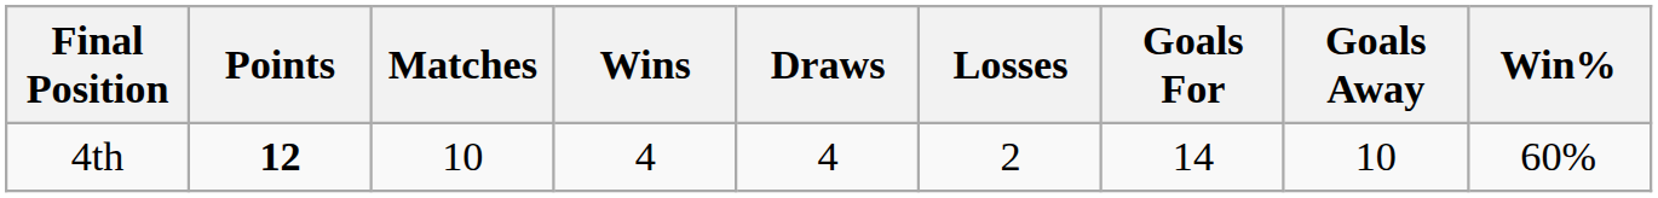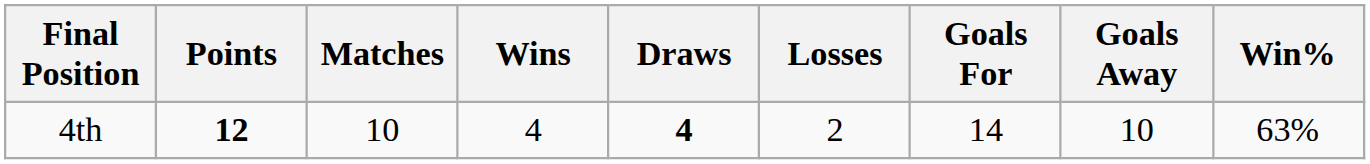 <table class="wikitable" style="font-size: 95%; text-align: center;">
 <tr>
 <th width=60>Final Position</th>
 <th width=60>Points</th>
 <th width=60>Matches</th>
 <th width=60>Wins</th>
 <th width=60>Draws</th>
 <th width=60>Losses</th>
 <th width=60>Goals For</th>
 <th width=60>Goals Away</th>
 <th width=60>Win%</th>
 </tr>
 <tr>
 <td>4th</td>
 <td><strong>12</strong></td>
 <td>10</td>
 <td>4</td>
-<td>4</td>
+<td><strong>4</strong></td>
 <td>2</td>
 <td>14</td>
 <td>10</td>
-<td>60%</td>
+<td>63%</td>
 </tr>
 </table>
